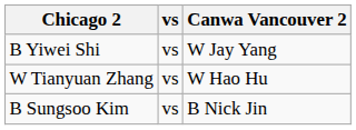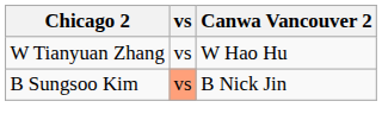 <table class="wikitable">
 <tr>
 <th>Chicago 2</th>
 <th>vs</th>
 <th>Canwa Vancouver 2</th>
-</tr>
-<tr>
-<td>B Yiwei Shi</td>
-<td>vs</td>
-<td>W Jay Yang</td>
 </tr>
 <tr>
 <td>W Tianyuan Zhang</td>
 <td>vs</td>
 <td>W Hao Hu</td>
 </tr>
 <tr>
 <td>B Sungsoo Kim</td>
-<td>vs</td>
+<td style="background: lightsalmon;">vs</td>
 <td>B Nick Jin</td>
 </tr>
 </table>
